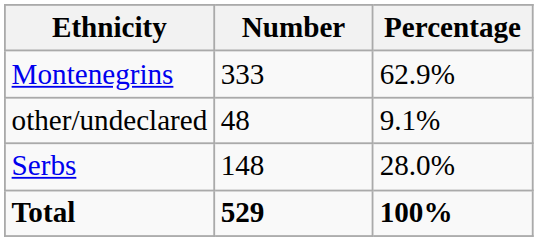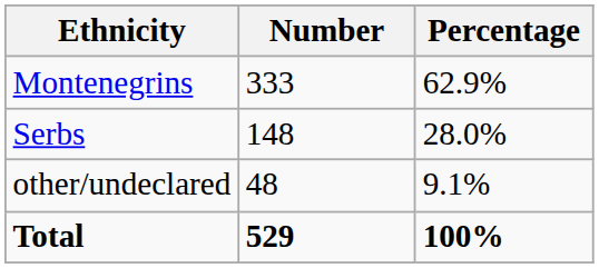 <table class="wikitable">
 <tr>
 <th width="100px">Ethnicity</th>
 <th width="80px">Number</th>
 <th width="80px">Percentage</th>
 </tr>
 <tr>
 <td><a href='#'>Montenegrins</a></td>
 <td>333</td>
 <td>62.9%</td>
 </tr>
 <tr>
+<td><a href='#'>Serbs</a></td>
+<td>148</td>
+<td>28.0%</td>
+</tr>
+<tr>
 <td>other/undeclared</td>
 <td>48</td>
 <td>9.1%</td>
-</tr>
-<tr>
-<td><a href='#'>Serbs</a></td>
-<td>148</td>
-<td>28.0%</td>
 </tr>
 <tr>
 <td><strong>Total</strong></td>
 <td><strong>529</strong></td>
 <td><strong>100%</strong></td>
 </tr>
 </table>
